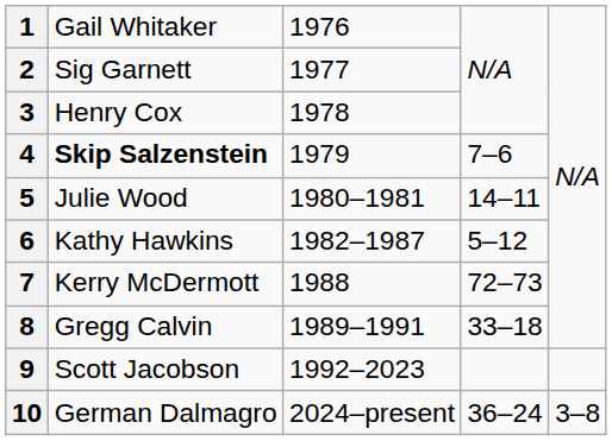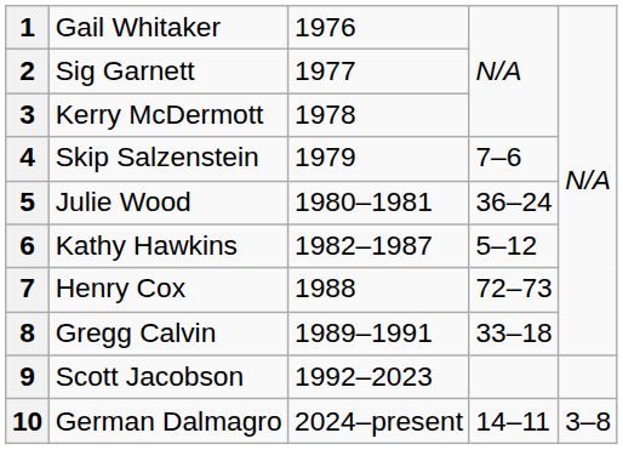 <table class=wikitable>
 <tr>
 <th>1</th>
 <td>Gail Whitaker</td>
 <td>1976</td>
 <td rowspan=3><em>N/A</em></td>
 <td rowspan=8><em>N/A</em></td>
 </tr>
 <tr>
 <th>2</th>
 <td>Sig Garnett</td>
 <td>1977</td>
 </tr>
 <tr>
 <th>3</th>
-<td>Henry Cox</td>
+<td>Kerry McDermott</td>
 <td>1978</td>
 </tr>
 <tr>
 <th>4</th>
-<td><strong>Skip Salzenstein</strong></td>
+<td>Skip Salzenstein</td>
 <td>1979</td>
 <td>7–6 </td>
 </tr>
 <tr>
 <th>5</th>
 <td>Julie Wood</td>
 <td>1980–1981</td>
-<td>14–11 </td>
+<td>36–24 </td>
 </tr>
 <tr>
 <th>6</th>
 <td>Kathy Hawkins</td>
 <td>1982–1987</td>
 <td>5–12 </td>
 </tr>
 <tr>
 <th>7</th>
-<td>Kerry McDermott</td>
+<td>Henry Cox</td>
 <td>1988</td>
 <td>72–73 </td>
 </tr>
 <tr>
 <th>8</th>
 <td>Gregg Calvin</td>
 <td>1989–1991</td>
 <td>33–18 </td>
 </tr>
 <tr>
 <th>9</th>
 <td>Scott Jacobson</td>
 <td>1992–2023</td>
 <td> </td>
 <td> </td>
 </tr>
 <tr>
 <th>10</th>
 <td>German Dalmagro</td>
 <td>2024–present</td>
-<td>36–24 </td>
+<td>14–11 </td>
 <td>3–8 </td>
 </tr>
 </table>
